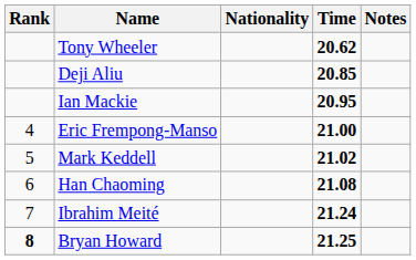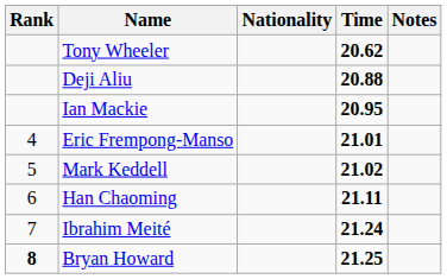 <table class="wikitable sortable" style="text-align:center">
 <tr>
 <th>Rank</th>
 <th>Name</th>
 <th>Nationality</th>
 <th>Time</th>
 <th>Notes</th>
 </tr>
 <tr>
 <td></td>
 <td align=left><a href='#'>Tony Wheeler</a></td>
 <td align=left></td>
 <td><strong>20.62</strong></td>
 <td></td>
 </tr>
 <tr>
 <td></td>
 <td align=left><a href='#'>Deji Aliu</a></td>
 <td align=left></td>
-<td><strong>20.85</strong></td>
+<td><strong>20.88</strong></td>
 <td></td>
 </tr>
 <tr>
 <td></td>
 <td align=left><a href='#'>Ian Mackie</a></td>
 <td align=left></td>
 <td><strong>20.95</strong></td>
 <td></td>
 </tr>
 <tr>
 <td>4</td>
 <td align=left><a href='#'>Eric Frempong-Manso</a></td>
 <td align=left></td>
-<td><strong>21.00</strong></td>
+<td><strong>21.01</strong></td>
 <td></td>
 </tr>
 <tr>
 <td>5</td>
 <td align=left><a href='#'>Mark Keddell</a></td>
 <td align=left></td>
 <td><strong>21.02</strong></td>
 <td></td>
 </tr>
 <tr>
 <td>6</td>
 <td align=left><a href='#'>Han Chaoming</a></td>
 <td align=left></td>
-<td><strong>21.08</strong></td>
+<td><strong>21.11</strong></td>
 <td></td>
 </tr>
 <tr>
 <td>7</td>
 <td align=left><a href='#'>Ibrahim Meité</a></td>
 <td align=left></td>
 <td><strong>21.24</strong></td>
 <td></td>
 </tr>
 <tr>
 <td><strong>8</strong></td>
 <td align=left><a href='#'>Bryan Howard</a></td>
 <td align=left></td>
 <td><strong>21.25</strong></td>
 <td></td>
 </tr>
 </table>
